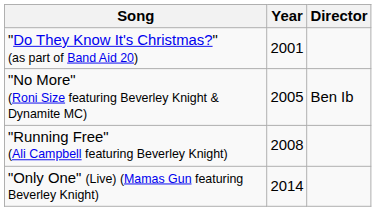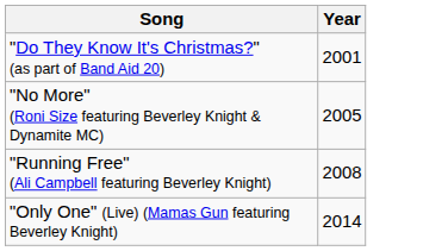 <table class="wikitable">
 <tr>
 <th width="275">Song</th>
 <th>Year</th>
-<th>Director</th>
 </tr>
 <tr>
 <td>"<a href='#'>Do They Know It's Christmas?</a>" <br><small>(as part of <a href='#'>Band Aid 20</a>)</small></td>
 <td>2001</td>
-<td></td>
 </tr>
 <tr>
 <td>"No More" <br><small>(<a href='#'>Roni Size</a> featuring Beverley Knight & Dynamite MC)</small></td>
 <td>2005</td>
-<td>Ben Ib</td>
 </tr>
 <tr>
 <td>"Running Free" <br><small>(<a href='#'>Ali Campbell</a> featuring Beverley Knight)</small></td>
 <td>2008</td>
-<td></td>
 </tr>
 <tr>
 <td>"Only One" <small>(Live) (<a href='#'>Mamas Gun</a> featuring Beverley Knight)</small></td>
 <td>2014</td>
-<td></td>
 </tr>
 </table>
